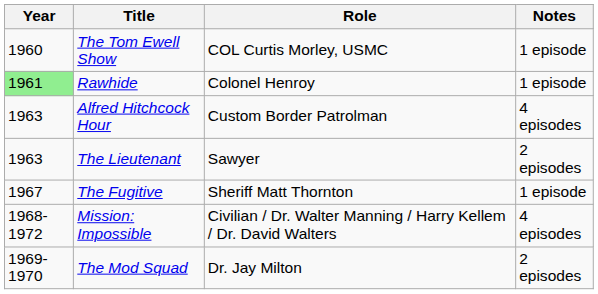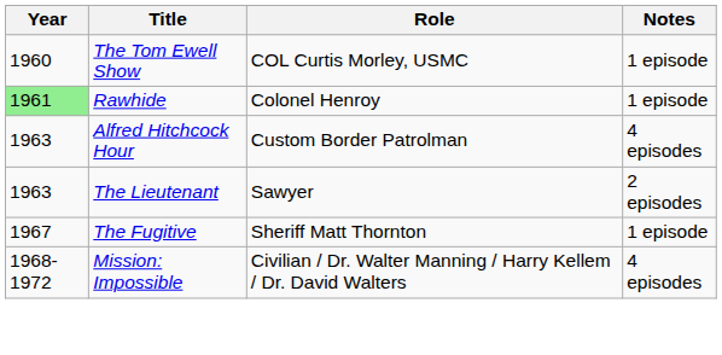 <table class="wikitable sortable">
 <tr>
 <th>Year</th>
 <th>Title</th>
 <th>Role</th>
 <th class="unsortable">Notes</th>
 </tr>
 <tr>
 <td>1960</td>
 <td><em><a href='#'>The Tom Ewell Show</a></em></td>
 <td>COL Curtis Morley, USMC</td>
 <td>1 episode</td>
 </tr>
 <tr>
 <td style="background: lightgreen;">1961</td>
 <td><em><a href='#'>Rawhide</a></em></td>
 <td>Colonel Henroy</td>
 <td>1 episode</td>
 </tr>
 <tr>
 <td>1963</td>
 <td><em><a href='#'>Alfred Hitchcock Hour</a></em></td>
 <td>Custom Border Patrolman</td>
 <td>4 episodes</td>
 </tr>
 <tr>
 <td>1963</td>
 <td><em><a href='#'>The Lieutenant</a></em></td>
 <td>Sawyer</td>
 <td>2 episodes</td>
 </tr>
 <tr>
 <td>1967</td>
 <td><em><a href='#'>The Fugitive</a></em></td>
 <td>Sheriff Matt Thornton</td>
 <td>1 episode</td>
 </tr>
 <tr>
 <td>1968-1972</td>
 <td><em><a href='#'>Mission: Impossible</a></em></td>
 <td>Civilian / Dr. Walter Manning / Harry Kellem / Dr. David Walters</td>
 <td>4 episodes</td>
 </tr>
-<tr>
-<td>1969-1970</td>
-<td><em><a href='#'>The Mod Squad</a></em></td>
-<td>Dr. Jay Milton</td>
-<td>2 episodes</td>
-</tr>
 </table>
